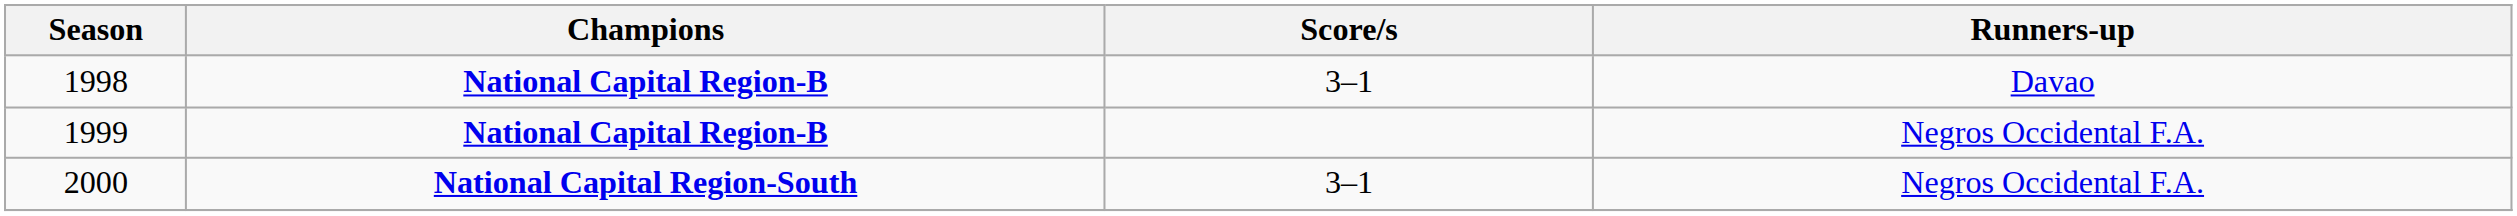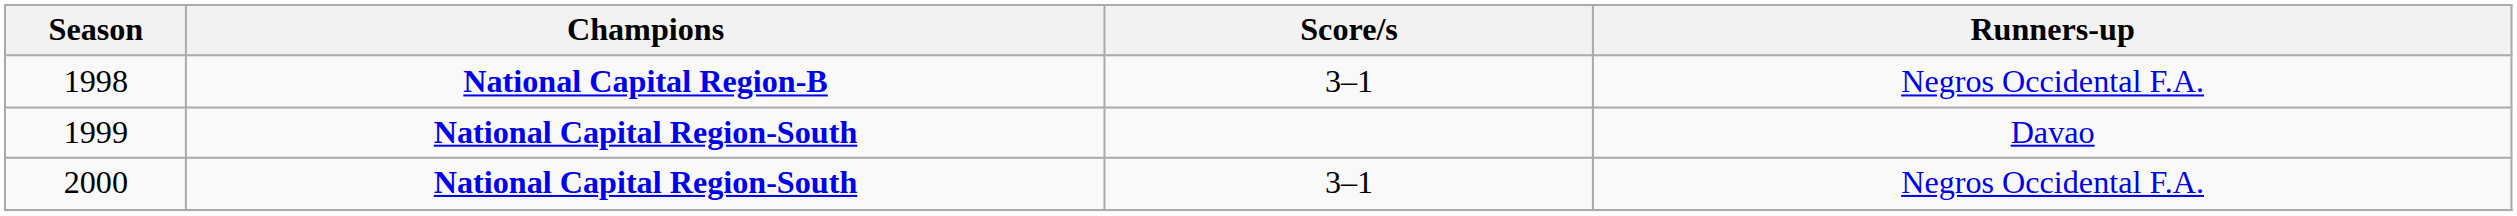 <table class=wikitable style="text-align:center;" cellpadding=3 cellspacing=0>
 <tr bgcolor=#efefef>
 <th width=2%>Season</th>
 <th width=15%>Champions</th>
 <th width=8%>Score/s</th>
 <th width=15%>Runners-up</th>
 </tr>
 <tr>
 <td>1998</td>
 <td><strong><a href='#'>National Capital Region-B</a></strong><br></td>
 <td>3–1</td>
-<td><a href='#'>Davao</a></td>
+<td><a href='#'>Negros Occidental F.A.</a></td>
 </tr>
 <tr>
 <td>1999</td>
-<td><strong><a href='#'>National Capital Region-B</a></strong><br></td>
+<td><strong><a href='#'>National Capital Region-South</a></strong></td>
 <td></td>
-<td><a href='#'>Negros Occidental F.A.</a></td>
+<td><a href='#'>Davao</a></td>
 </tr>
 <tr>
 <td>2000</td>
 <td><strong><a href='#'>National Capital Region-South</a></strong></td>
 <td>3–1</td>
 <td><a href='#'>Negros Occidental F.A.</a></td>
 </tr>
 <tr>
 </tr>
 </table>
